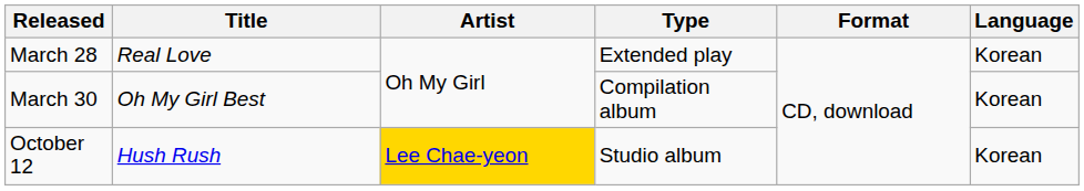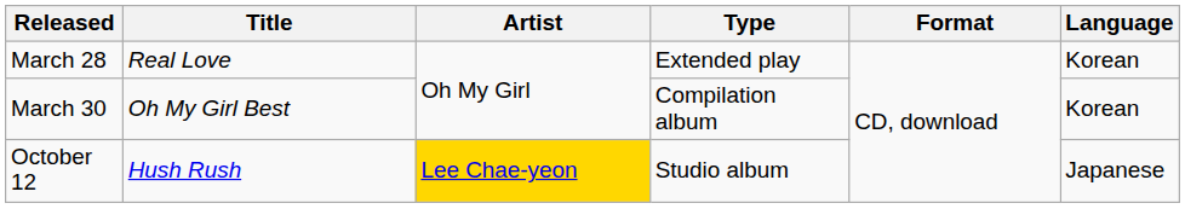 <table class="wikitable sortable" align="left center" style="width:65%;">
 <tr>
 <th style="width:10%;">Released</th>
 <th style="width:25%;">Title</th>
 <th style="width:20%;">Artist</th>
 <th style="width:17%;">Type</th>
 <th style="width:18%;">Format</th>
 <th style="width:15%;">Language</th>
 </tr>
 <tr>
 <td>March 28</td>
 <td><em>Real Love</em></td>
 <td rowspan="2">Oh My Girl</td>
 <td>Extended play</td>
 <td rowspan="3">CD, download</td>
 <td>Korean</td>
 </tr>
 <tr>
 <td>March 30</td>
 <td><em>Oh My Girl Best</em></td>
 <td>Compilation album</td>
 <td>Korean</td>
 </tr>
 <tr>
 <td>October 12</td>
 <td><em><a href='#'>Hush Rush</a></em></td>
 <td style="background: gold;"><a href='#'>Lee Chae-yeon</a></td>
 <td>Studio album</td>
-<td>Korean</td>
+<td>Japanese</td>
 </tr>
 </table>
